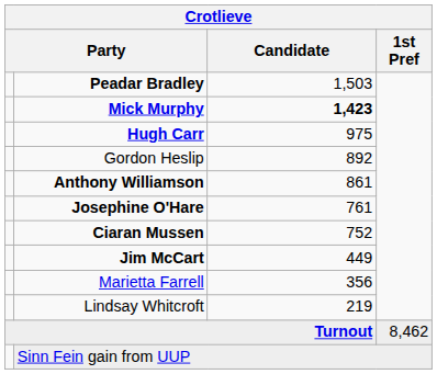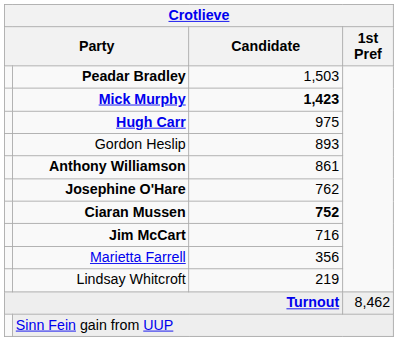 <table class="wikitable">
 <tr>
 <th colspan="4" align="center"><a href='#'>Crotlieve</a></th>
 </tr>
 <tr>
 <th colspan="2" align="center" width=200>Party</th>
 <th width=165>Candidate</th>
 <th width=50>1st Pref</th>
 </tr>
 <tr>
 <td></td>
 <td align="right"><strong>Peadar Bradley</strong></td>
 <td align="right">1,503</td>
 </tr>
 <tr>
 <td></td>
 <td align="right"><strong><a href='#'>Mick Murphy</a></strong></td>
 <td align="right"><strong>1,423</strong></td>
 </tr>
 <tr>
 <td></td>
 <td align="right"><strong><a href='#'>Hugh Carr</a></strong></td>
 <td align="right">975</td>
 </tr>
 <tr>
 <td></td>
 <td align="right">Gordon Heslip</td>
-<td align="right">892</td>
+<td align="right">893</td>
 </tr>
 <tr>
 <td></td>
 <td align="right"><strong>Anthony Williamson</strong></td>
 <td align="right">861</td>
 </tr>
 <tr>
 <td></td>
 <td align="right"><strong>Josephine O'Hare</strong></td>
-<td align="right">761</td>
+<td align="right">762</td>
 </tr>
 <tr>
 <td></td>
 <td align="right"><strong>Ciaran Mussen</strong></td>
-<td align="right">752</td>
+<td align="right"><strong>752</strong></td>
 </tr>
 <tr>
 <td></td>
 <td align="right"><strong>Jim McCart</strong></td>
-<td align="right">449</td>
+<td align="right">716</td>
 </tr>
 <tr>
 <td></td>
 <td align="right"><a href='#'>Marietta Farrell</a></td>
 <td align="right">356</td>
 </tr>
 <tr>
 <td></td>
 <td align="right">Lindsay Whitcroft</td>
 <td align="right">219</td>
 </tr>
 <tr bgcolor="EEEEEE">
 <td colspan=3 align="right"><strong><a href='#'>Turnout</a></strong></td>
 <td align="right">8,462</td>
 </tr>
 <tr>
 <td bgcolor=></td>
 <td colspan=3 bgcolor="EEEEEE"><a href='#'>Sinn Fein</a> gain from <a href='#'>UUP</a></td>
 </tr>
 </table>
